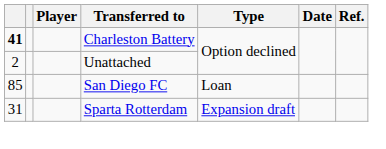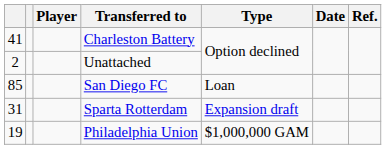 <table class="wikitable sortable nowrap">
 <tr>
 <th></th>
 <th></th>
 <th>Player</th>
 <th>Transferred to</th>
 <th>Type</th>
 <th>Date</th>
 <th>Ref.</th>
 </tr>
 <tr>
-<td align=center><strong>41</strong></td>
+<td align=center>41</td>
 <td align=center></td>
 <td></td>
 <td> <a href='#'>Charleston Battery</a></td>
 <td rowspan=2>Option declined</td>
 <td rowspan=2></td>
 <td rowspan=2 align=center></td>
 </tr>
 <tr>
 <td align=center>2</td>
 <td align=center></td>
 <td></td>
 <td>Unattached</td>
 </tr>
 <tr>
 <td align=center>85</td>
 <td align=center></td>
 <td></td>
 <td> <a href='#'>San Diego FC</a></td>
 <td>Loan</td>
 <td></td>
 <td align=center></td>
 </tr>
 <tr>
 <td align=center>31</td>
 <td align=center></td>
 <td></td>
 <td> <a href='#'>Sparta Rotterdam</a></td>
 <td><a href='#'>Expansion draft</a></td>
 <td></td>
 <td align=center></td>
 </tr>
+<tr>
+<td align=center>19</td>
+<td align=center></td>
+<td></td>
+<td> <a href='#'>Philadelphia Union</a></td>
+<td>$1,000,000 GAM</td>
+<td></td>
+<td align=center></td>
+</tr>
 </table>
